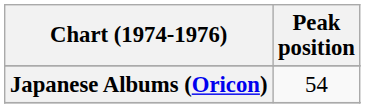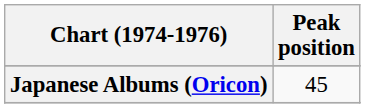 <table class="wikitable sortable plainrowheaders" style="text-align:center">
 <tr>
 <th scope="col">Chart (1974-1976)</th>
 <th scope="col">Peak<br>position</th>
 </tr>
 <tr>
 </tr>
 <tr>
 <th scope="row">Japanese Albums (<a href='#'>Oricon</a>)</th>
-<td align="center">54</td>
+<td align="center">45</td>
 </tr>
 <tr>
 </tr>
 <tr>
 </tr>
 </table>
